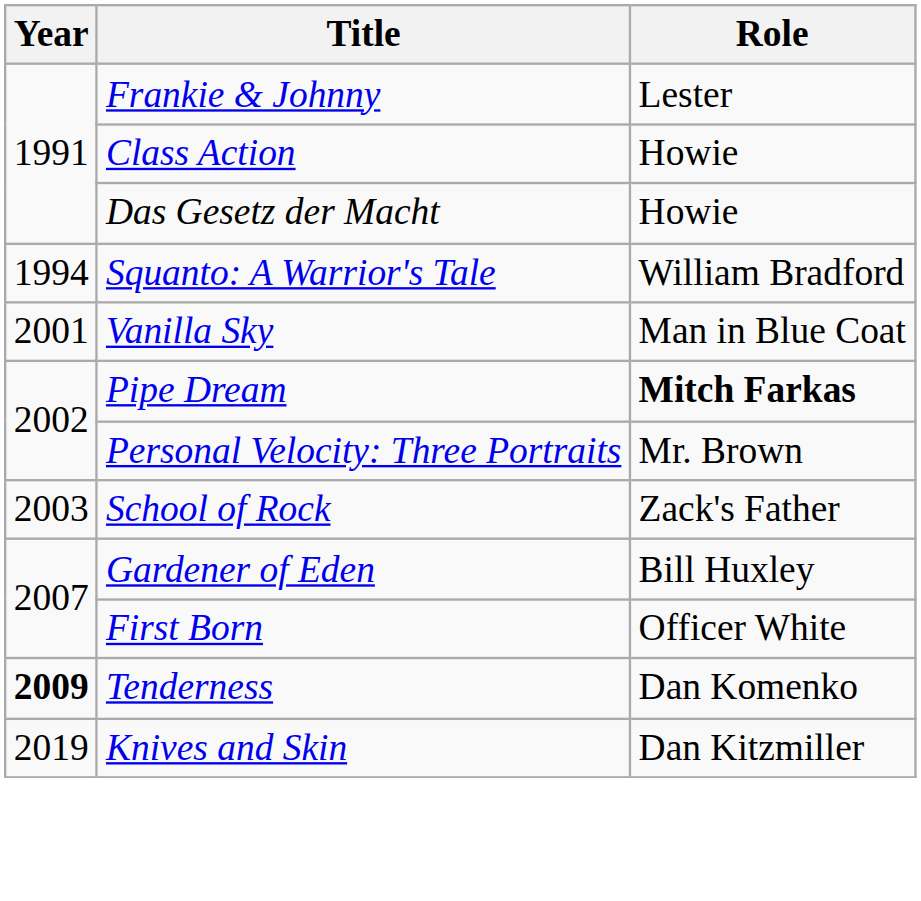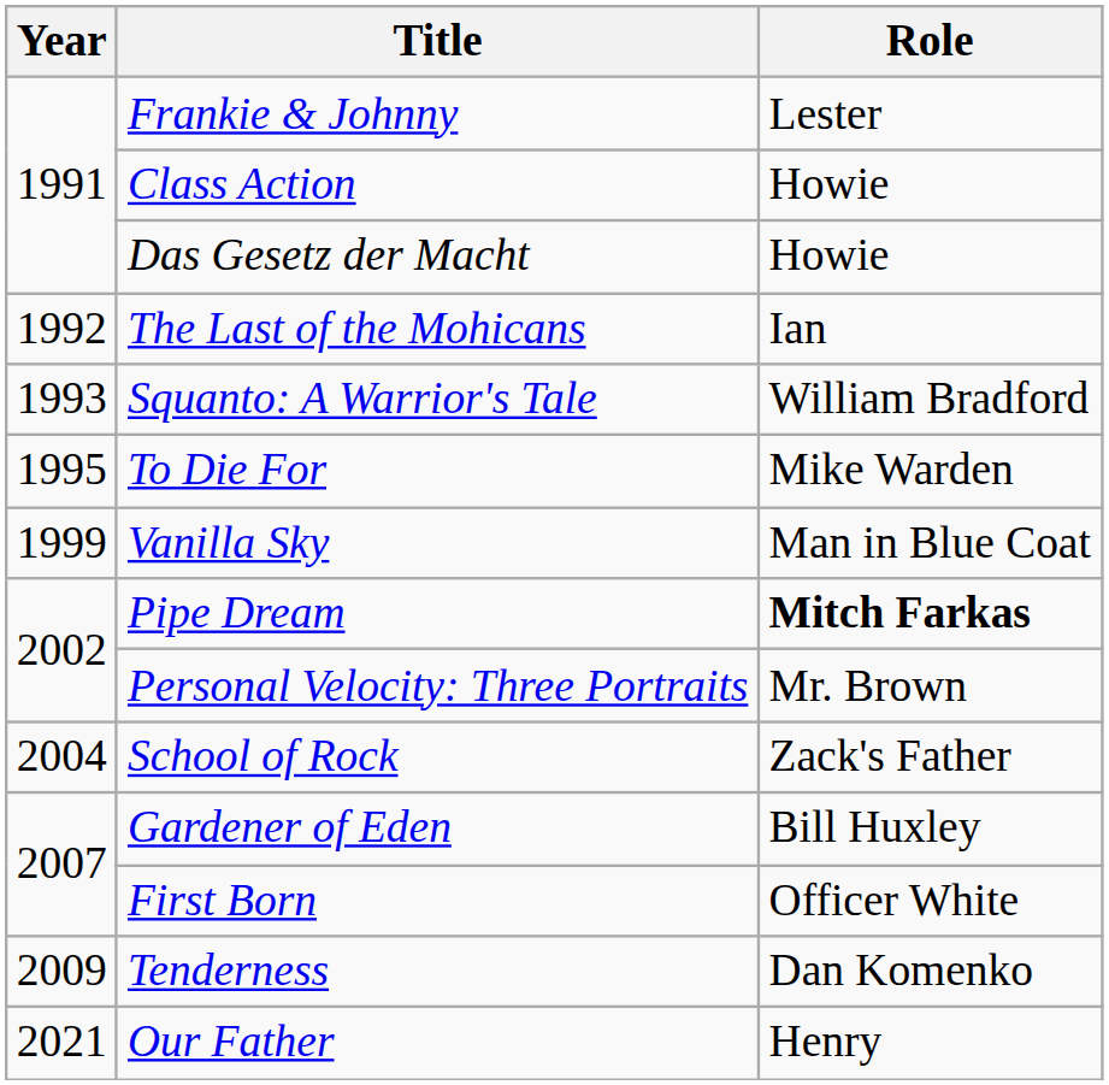 <table class="wikitable">
 <tr>
 <th>Year</th>
 <th>Title</th>
 <th>Role</th>
 </tr>
 <tr>
 <td rowspan="3">1991</td>
 <td><em><a href='#'>Frankie & Johnny</a></em></td>
 <td>Lester</td>
 </tr>
 <tr>
 <td><em><a href='#'>Class Action</a></em></td>
 <td>Howie</td>
 </tr>
 <tr>
 <td><em>Das Gesetz der Macht</em></td>
 <td>Howie</td>
 </tr>
 <tr>
-<td>1994</td>
+<td>1992</td>
+<td><em><a href='#'>The Last of the Mohicans</a></em></td>
+<td>Ian</td>
+</tr>
+<tr>
+<td>1993</td>
 <td><em><a href='#'>Squanto: A Warrior's Tale</a></em></td>
 <td>William Bradford</td>
 </tr>
 <tr>
-<td>2001</td>
+<td>1995</td>
+<td><em><a href='#'>To Die For</a></em></td>
+<td>Mike Warden</td>
+</tr>
+<tr>
+<td>1999</td>
 <td><em><a href='#'>Vanilla Sky</a></em></td>
 <td>Man in Blue Coat</td>
 </tr>
 <tr>
 <td rowspan="2">2002</td>
 <td><em><a href='#'>Pipe Dream</a></em></td>
 <td><strong>Mitch Farkas</strong></td>
 </tr>
 <tr>
 <td><em><a href='#'>Personal Velocity: Three Portraits</a></em></td>
 <td>Mr. Brown</td>
 </tr>
 <tr>
-<td>2003</td>
+<td>2004</td>
 <td><em><a href='#'>School of Rock</a></em></td>
 <td>Zack's Father</td>
 </tr>
 <tr>
 <td rowspan="2">2007</td>
 <td><em><a href='#'>Gardener of Eden</a></em></td>
 <td>Bill Huxley</td>
 </tr>
 <tr>
 <td><em><a href='#'>First Born</a></em></td>
 <td>Officer White</td>
 </tr>
 <tr>
-<td><strong>2009</strong></td>
+<td>2009</td>
 <td><em><a href='#'>Tenderness</a></em></td>
 <td>Dan Komenko</td>
 </tr>
 <tr>
-<td>2019</td>
-<td><em><a href='#'>Knives and Skin</a></em></td>
-<td>Dan Kitzmiller</td>
+<td>2021</td>
+<td><a href='#'><em>Our Father</em></a></td>
+<td>Henry</td>
 </tr>
 </table>
